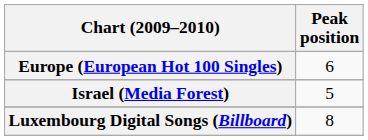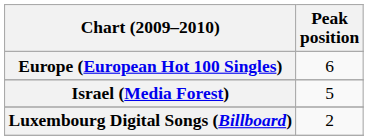 <table class="wikitable sortable plainrowheaders" style="text-align:center">
 <tr>
 <th>Chart (2009–2010)</th>
 <th>Peak<br>position</th>
 </tr>
 <tr>
 </tr>
 <tr>
 </tr>
 <tr>
 </tr>
 <tr>
 </tr>
 <tr>
 </tr>
 <tr>
 <th scope="row">Europe (<a href='#'>European Hot 100 Singles</a>)</th>
 <td>6</td>
 </tr>
 <tr>
 </tr>
 <tr>
 </tr>
 <tr>
 </tr>
 <tr>
 <th scope="row">Israel (<a href='#'>Media Forest</a>)</th>
 <td>5</td>
 </tr>
 <tr>
 </tr>
 <tr>
 <th scope="row">Luxembourg Digital Songs (<em><a href='#'>Billboard</a></em>)</th>
-<td>8</td>
+<td>2</td>
 </tr>
 <tr>
 </tr>
 <tr>
 </tr>
 <tr>
 </tr>
 <tr>
 </tr>
 <tr>
 </tr>
 <tr>
 </tr>
 </table>
